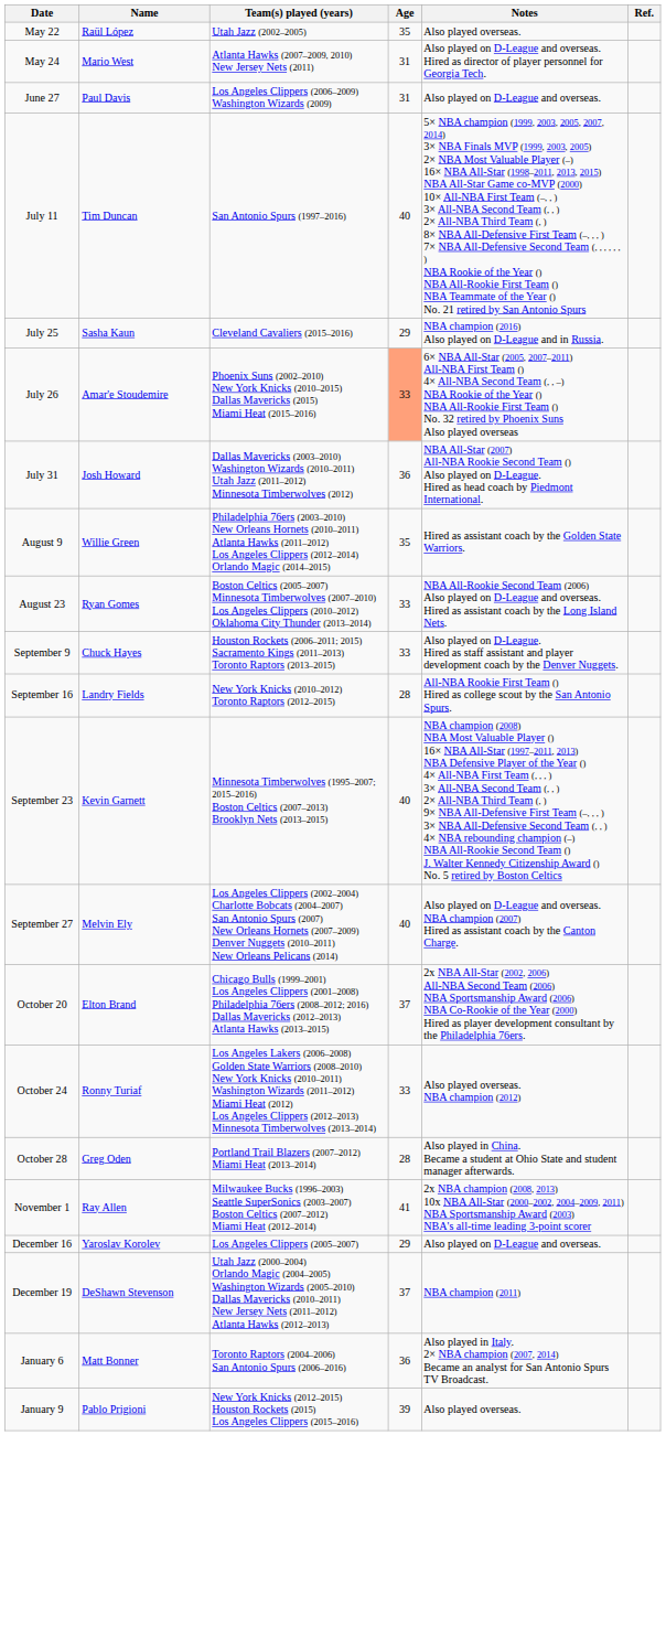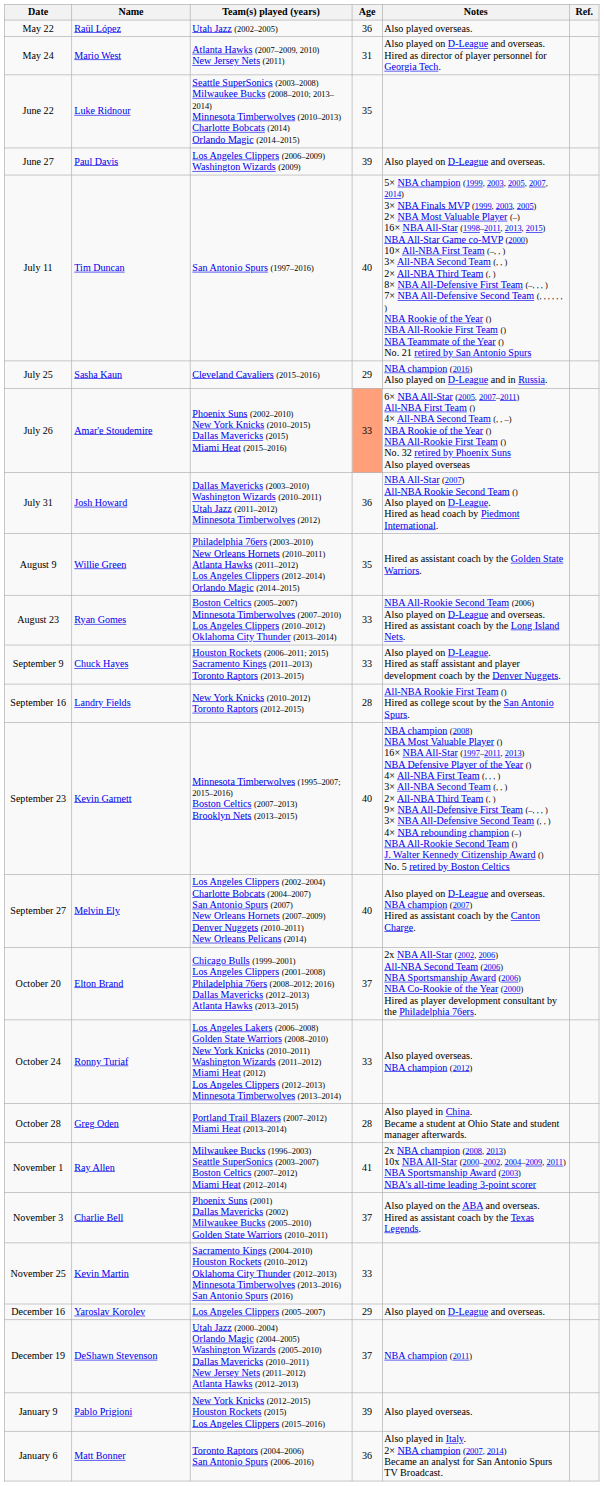 <table class="wikitable">
 <tr>
 <th style="width:100px">Date</th>
 <th style="width:180px">Name</th>
 <th style="width:250px">Team(s) played (years)</th>
 <th style="width:40px">Age</th>
 <th style="width:290px">Notes</th>
 <th style="width:40px">Ref.</th>
 </tr>
 <tr>
 <td align=center>May 22</td>
 <td><a href='#'>Raül López</a></td>
 <td><a href='#'>Utah Jazz</a> <small>(2002–2005)</small></td>
-<td align=center>35</td>
+<td align=center>36</td>
 <td>Also played overseas.</td>
 <td align=center></td>
 </tr>
 <tr>
 <td align=center>May 24</td>
 <td><a href='#'>Mario West</a></td>
 <td><a href='#'>Atlanta Hawks</a> <small>(2007–2009, 2010)</small><br><a href='#'>New Jersey Nets</a> <small>(2011)</small></td>
 <td align=center>31</td>
 <td>Also played on <a href='#'>D-League</a> and overseas.<br>Hired as director of player personnel for <a href='#'>Georgia Tech</a>.</td>
 <td align=center></td>
 </tr>
 <tr>
+<td align=center>June 22</td>
+<td><a href='#'>Luke Ridnour</a></td>
+<td><a href='#'>Seattle SuperSonics</a> <small>(2003–2008)</small><br><a href='#'>Milwaukee Bucks</a> <small>(2008–2010; 2013–2014)</small><br><a href='#'>Minnesota Timberwolves</a> <small>(2010–2013)</small><br><a href='#'>Charlotte Bobcats</a> <small>(2014)</small><br><a href='#'>Orlando Magic</a> <small>(2014–2015)</small></td>
+<td align=center>35</td>
+<td></td>
+<td align=center></td>
+</tr>
+<tr>
 <td align=center>June 27</td>
 <td><a href='#'>Paul Davis</a></td>
 <td><a href='#'>Los Angeles Clippers</a> <small>(2006–2009)</small><br><a href='#'>Washington Wizards</a> <small>(2009)</small></td>
-<td align=center>31</td>
+<td align=center>39</td>
 <td>Also played on <a href='#'>D-League</a> and overseas.</td>
 <td align=center></td>
 </tr>
 <tr>
 <td align=center>July 11</td>
 <td><a href='#'>Tim Duncan</a></td>
 <td><a href='#'>San Antonio Spurs</a> <small>(1997–2016)</small></td>
 <td align=center>40</td>
 <td>5× <a href='#'>NBA champion</a> <small>(<a href='#'>1999</a>, <a href='#'>2003</a>, <a href='#'>2005</a>, <a href='#'>2007</a>, <a href='#'>2014</a>)</small><br>3× <a href='#'>NBA Finals MVP</a> <small>(<a href='#'>1999</a>, <a href='#'>2003</a>, <a href='#'>2005</a>)</small><br>2× <a href='#'>NBA Most Valuable Player</a> <small>(–)</small><br>16× <a href='#'>NBA All-Star</a> <small>(<a href='#'>1998</a>–<a href='#'>2011</a>, <a href='#'>2013</a>, <a href='#'>2015</a>)</small><br><a href='#'>NBA All-Star Game co-MVP</a> <small>(<a href='#'>2000</a>)</small><br>10× <a href='#'>All-NBA First Team</a> <small>(–, , )</small><br>3× <a href='#'>All-NBA Second Team</a> <small>(, , )</small><br>2× <a href='#'>All-NBA Third Team</a> <small>(, )</small><br>8× <a href='#'>NBA All-Defensive First Team</a> <small>(–, , , )</small><br>7× <a href='#'>NBA All-Defensive Second Team</a> <small>(, , , , , , )</small><br><a href='#'>NBA Rookie of the Year</a> <small>()</small><br><a href='#'>NBA All-Rookie First Team</a> <small>()</small><br><a href='#'>NBA Teammate of the Year</a> <small>()</small><br>No. 21 <a href='#'>retired by San Antonio Spurs</a></td>
 <td align=center></td>
 </tr>
 <tr>
 <td align=center>July 25</td>
 <td><a href='#'>Sasha Kaun</a></td>
 <td><a href='#'>Cleveland Cavaliers</a> <small>(2015–2016)</small></td>
 <td align=center>29</td>
 <td><a href='#'>NBA champion</a> <small>(<a href='#'>2016</a>)</small><br>Also played on <a href='#'>D-League</a> and in <a href='#'>Russia</a>.</td>
 <td align=center></td>
 </tr>
 <tr>
 <td align=center>July 26</td>
 <td><a href='#'>Amar'e Stoudemire</a></td>
 <td><a href='#'>Phoenix Suns</a> <small>(2002–2010)</small><br><a href='#'>New York Knicks</a> <small>(2010–2015)</small><br><a href='#'>Dallas Mavericks</a> <small>(2015)</small><br><a href='#'>Miami Heat</a> <small>(2015–2016)</small></td>
 <td align=center style="background: lightsalmon;">33</td>
 <td>6× <a href='#'>NBA All-Star</a> <small>(<a href='#'>2005</a>, <a href='#'>2007</a>–<a href='#'>2011</a>)</small><br><a href='#'>All-NBA First Team</a> <small>()</small><br>4× <a href='#'>All-NBA Second Team</a> <small>(, , –)</small><br><a href='#'>NBA Rookie of the Year</a> <small>()</small><br><a href='#'>NBA All-Rookie First Team</a> <small>()</small><br>No. 32 <a href='#'>retired by Phoenix Suns</a><br>Also played overseas</td>
 <td align=center></td>
 </tr>
 <tr>
 <td align=center>July 31</td>
 <td><a href='#'>Josh Howard</a></td>
 <td><a href='#'>Dallas Mavericks</a> <small>(2003–2010)</small><br><a href='#'>Washington Wizards</a> <small>(2010–2011)</small><br><a href='#'>Utah Jazz</a> <small>(2011–2012)</small><br><a href='#'>Minnesota Timberwolves</a> <small>(2012)</small></td>
 <td align=center>36</td>
 <td><a href='#'>NBA All-Star</a> <small>(<a href='#'>2007</a>)</small><br><a href='#'>All-NBA Rookie Second Team</a> <small>()</small><br>Also played on <a href='#'>D-League</a>.<br>Hired as head coach by <a href='#'>Piedmont International</a>.</td>
 <td align=center></td>
 </tr>
 <tr>
 <td align=center>August 9</td>
 <td><a href='#'>Willie Green</a></td>
 <td><a href='#'>Philadelphia 76ers</a> <small>(2003–2010)</small><br><a href='#'>New Orleans Hornets</a> <small>(2010–2011)</small><br><a href='#'>Atlanta Hawks</a> <small>(2011–2012)</small><br><a href='#'>Los Angeles Clippers</a> <small>(2012–2014)</small><br><a href='#'>Orlando Magic</a> <small>(2014–2015)</small></td>
 <td align=center>35</td>
 <td>Hired as assistant coach by the <a href='#'>Golden State Warriors</a>.</td>
 <td align=center></td>
 </tr>
 <tr>
 <td align=center>August 23</td>
 <td><a href='#'>Ryan Gomes</a></td>
 <td><a href='#'>Boston Celtics</a> <small>(2005–2007)</small><br><a href='#'>Minnesota Timberwolves</a> <small>(2007–2010)</small><br><a href='#'>Los Angeles Clippers</a> <small>(2010–2012)</small><br><a href='#'>Oklahoma City Thunder</a> <small>(2013–2014)</small></td>
 <td align=center>33</td>
 <td><a href='#'>NBA All-Rookie Second Team</a> <small>(2006)</small><br>Also played on <a href='#'>D-League</a> and overseas.<br>Hired as assistant coach by the <a href='#'>Long Island Nets</a>.</td>
 <td align=center></td>
 </tr>
 <tr>
 <td align=center>September 9</td>
 <td><a href='#'>Chuck Hayes</a></td>
 <td><a href='#'>Houston Rockets</a> <small>(2006–2011; 2015)</small><br><a href='#'>Sacramento Kings</a> <small>(2011–2013)</small><br><a href='#'>Toronto Raptors</a> <small>(2013–2015)</small></td>
 <td align=center>33</td>
 <td>Also played on <a href='#'>D-League</a>.<br>Hired as staff assistant and player development coach by the <a href='#'>Denver Nuggets</a>.</td>
 <td align=center></td>
 </tr>
 <tr>
 <td align=center>September 16</td>
 <td><a href='#'>Landry Fields</a></td>
 <td><a href='#'>New York Knicks</a> <small>(2010–2012)</small><br><a href='#'>Toronto Raptors</a> <small>(2012–2015)</small></td>
 <td align=center>28</td>
 <td><a href='#'>All-NBA Rookie First Team</a> <small>()</small><br>Hired as college scout by the <a href='#'>San Antonio Spurs</a>.</td>
 <td align=center></td>
 </tr>
 <tr>
 <td align=center>September 23</td>
 <td><a href='#'>Kevin Garnett</a></td>
 <td><a href='#'>Minnesota Timberwolves</a> <small>(1995–2007; 2015–2016)</small><br><a href='#'>Boston Celtics</a> <small>(2007–2013)</small><br><a href='#'>Brooklyn Nets</a> <small>(2013–2015)</small></td>
 <td align=center>40</td>
 <td><a href='#'>NBA champion</a> <small>(<a href='#'>2008</a>)</small><br><a href='#'>NBA Most Valuable Player</a> <small>()</small><br>16× <a href='#'>NBA All-Star</a> <small>(<a href='#'>1997</a>–<a href='#'>2011</a>, <a href='#'>2013</a>)</small><br><a href='#'>NBA Defensive Player of the Year</a> <small>()</small><br>4× <a href='#'>All-NBA First Team</a> <small>(, , , )</small><br>3× <a href='#'>All-NBA Second Team</a> <small>(, , )</small><br>2× <a href='#'>All-NBA Third Team</a> <small>(, )</small><br>9× <a href='#'>NBA All-Defensive First Team</a> <small>(–, , , )</small><br>3× <a href='#'>NBA All-Defensive Second Team</a> <small>(, , )</small><br>4× <a href='#'>NBA rebounding champion</a> <small>(–)</small><br><a href='#'>NBA All-Rookie Second Team</a> <small>()</small><br><a href='#'>J. Walter Kennedy Citizenship Award</a> <small>()</small><br>No. 5 <a href='#'>retired by Boston Celtics</a></td>
 <td align=center></td>
 </tr>
 <tr>
 <td align=center>September 27</td>
 <td><a href='#'>Melvin Ely</a></td>
 <td><a href='#'>Los Angeles Clippers</a> <small>(2002–2004)</small><br><a href='#'>Charlotte Bobcats</a> <small>(2004–2007)</small><br><a href='#'>San Antonio Spurs</a> <small>(2007)</small><br><a href='#'>New Orleans Hornets</a> <small>(2007–2009)</small><br><a href='#'>Denver Nuggets</a> <small>(2010–2011)</small><br><a href='#'>New Orleans Pelicans</a> <small>(2014)</small></td>
 <td align=center>40</td>
 <td>Also played on <a href='#'>D-League</a> and overseas.<br><a href='#'>NBA champion</a> <small>(<a href='#'>2007</a>)</small><br>Hired as assistant coach by the <a href='#'>Canton Charge</a>.</td>
 <td align=center></td>
 </tr>
 <tr>
 <td align=center>October 20</td>
 <td><a href='#'>Elton Brand</a></td>
 <td><a href='#'>Chicago Bulls</a> <small>(1999–2001)</small><br><a href='#'>Los Angeles Clippers</a> <small>(2001–2008)</small><br><a href='#'>Philadelphia 76ers</a> <small>(2008–2012; 2016)</small><br><a href='#'>Dallas Mavericks</a> <small>(2012–2013)</small><br><a href='#'>Atlanta Hawks</a> <small>(2013–2015)</small></td>
 <td align=center>37</td>
 <td>2x <a href='#'>NBA All-Star</a> <small>(<a href='#'>2002</a>, <a href='#'>2006</a>)</small><br><a href='#'>All-NBA Second Team</a> <small>(<a href='#'>2006</a>)</small><br><a href='#'>NBA Sportsmanship Award</a> <small>(<a href='#'>2006</a>)</small><br><a href='#'>NBA Co-Rookie of the Year</a> <small>(<a href='#'>2000</a>)</small><br>Hired as player development consultant by the <a href='#'>Philadelphia 76ers</a>.</td>
 <td align=center></td>
 </tr>
 <tr>
 <td align=center>October 24</td>
 <td><a href='#'>Ronny Turiaf</a></td>
 <td><a href='#'>Los Angeles Lakers</a> <small>(2006–2008)</small><br><a href='#'>Golden State Warriors</a> <small>(2008–2010)</small><br><a href='#'>New York Knicks</a> <small>(2010–2011)</small><br><a href='#'>Washington Wizards</a> <small>(2011–2012)</small><br><a href='#'>Miami Heat</a> <small>(2012)</small><br><a href='#'>Los Angeles Clippers</a> <small>(2012–2013)</small><br><a href='#'>Minnesota Timberwolves</a> <small>(2013–2014)</small></td>
 <td align=center>33</td>
 <td>Also played overseas.<br><a href='#'>NBA champion</a> <small>(<a href='#'>2012</a>)</small></td>
 <td align=center></td>
 </tr>
 <tr>
 <td align=center>October 28</td>
 <td><a href='#'>Greg Oden</a></td>
 <td><a href='#'>Portland Trail Blazers</a> <small>(2007–2012)</small><br><a href='#'>Miami Heat</a> <small>(2013–2014)</small></td>
 <td align=center>28</td>
 <td>Also played in <a href='#'>China</a>.<br>Became a student at Ohio State and student manager afterwards.</td>
 <td align=center></td>
 </tr>
 <tr>
 <td align=center>November 1</td>
 <td><a href='#'>Ray Allen</a></td>
 <td><a href='#'>Milwaukee Bucks</a> <small>(1996–2003)</small><br><a href='#'>Seattle SuperSonics</a> <small>(2003–2007)</small><br><a href='#'>Boston Celtics</a> <small>(2007–2012)</small><br><a href='#'>Miami Heat</a> <small>(2012–2014)</small></td>
 <td align=center>41</td>
 <td>2x <a href='#'>NBA champion</a> <small>(<a href='#'>2008</a>, <a href='#'>2013</a>)</small><br>10x <a href='#'>NBA All-Star</a> <small>(<a href='#'>2000</a>–<a href='#'>2002</a>, <a href='#'>2004</a>–<a href='#'>2009</a>, <a href='#'>2011</a>)</small><br><a href='#'>NBA Sportsmanship Award</a> <small>(<a href='#'>2003</a>)</small><br><a href='#'>NBA's all-time leading 3-point scorer</a></td>
 <td align=center></td>
 </tr>
 <tr>
+<td align=center>November 3</td>
+<td><a href='#'>Charlie Bell</a></td>
+<td><a href='#'>Phoenix Suns</a> <small>(2001)</small><br><a href='#'>Dallas Mavericks</a> <small>(2002)</small><br><a href='#'>Milwaukee Bucks</a> <small>(2005–2010)</small><br><a href='#'>Golden State Warriors</a> <small>(2010–2011)</small></td>
+<td align=center>37</td>
+<td>Also played on the <a href='#'>ABA</a> and overseas.<br>Hired as assistant coach by the <a href='#'>Texas Legends</a>.</td>
+<td align=center></td>
+</tr>
+<tr>
+<td align=center>November 25</td>
+<td><a href='#'>Kevin Martin</a></td>
+<td><a href='#'>Sacramento Kings</a> <small>(2004–2010)</small><br><a href='#'>Houston Rockets</a> <small>(2010–2012)</small><br><a href='#'>Oklahoma City Thunder</a> <small>(2012–2013)</small><br><a href='#'>Minnesota Timberwolves</a> <small>(2013–2016)</small><br><a href='#'>San Antonio Spurs</a> <small>(2016)</small></td>
+<td align=center>33</td>
+<td></td>
+<td align=center></td>
+</tr>
+<tr>
 <td align=center>December 16</td>
 <td><a href='#'>Yaroslav Korolev</a></td>
 <td><a href='#'>Los Angeles Clippers</a> <small>(2005–2007)</small></td>
 <td align=center>29</td>
 <td>Also played on <a href='#'>D-League</a> and overseas.</td>
 <td align=center></td>
 </tr>
 <tr>
 <td align=center>December 19</td>
 <td><a href='#'>DeShawn Stevenson</a></td>
 <td><a href='#'>Utah Jazz</a> <small>(2000–2004)</small><br><a href='#'>Orlando Magic</a> <small>(2004–2005)</small><br><a href='#'>Washington Wizards</a> <small>(2005–2010)</small><br><a href='#'>Dallas Mavericks</a> <small>(2010–2011)</small><br><a href='#'>New Jersey Nets</a> <small>(2011–2012)</small><br><a href='#'>Atlanta Hawks</a> <small>(2012–2013)</small></td>
 <td align=center>37</td>
 <td><a href='#'>NBA champion</a> <small>(<a href='#'>2011</a>)</small></td>
 <td align=center></td>
 </tr>
 <tr>
+<td align=center>January 9</td>
+<td><a href='#'>Pablo Prigioni</a></td>
+<td><a href='#'>New York Knicks</a> <small>(2012–2015)</small><br><a href='#'>Houston Rockets</a> <small>(2015)</small><br><a href='#'>Los Angeles Clippers</a> <small>(2015–2016)</small></td>
+<td align=center>39</td>
+<td>Also played overseas.</td>
+<td align=center></td>
+</tr>
+<tr>
 <td align=center>January 6</td>
 <td><a href='#'>Matt Bonner</a></td>
 <td><a href='#'>Toronto Raptors</a> <small>(2004–2006)</small><br><a href='#'>San Antonio Spurs</a> <small>(2006–2016)</small></td>
 <td align=center>36</td>
 <td>Also played in <a href='#'>Italy</a>.<br>2× <a href='#'>NBA champion</a> <small>(<a href='#'>2007</a>, <a href='#'>2014</a>)</small><br>Became an analyst for San Antonio Spurs TV Broadcast.</td>
 <td align=center></td>
 </tr>
-<tr>
-<td align=center>January 9</td>
-<td><a href='#'>Pablo Prigioni</a></td>
-<td><a href='#'>New York Knicks</a> <small>(2012–2015)</small><br><a href='#'>Houston Rockets</a> <small>(2015)</small><br><a href='#'>Los Angeles Clippers</a> <small>(2015–2016)</small></td>
-<td align=center>39</td>
-<td>Also played overseas.</td>
-<td align=center></td>
-</tr>
 </table>
